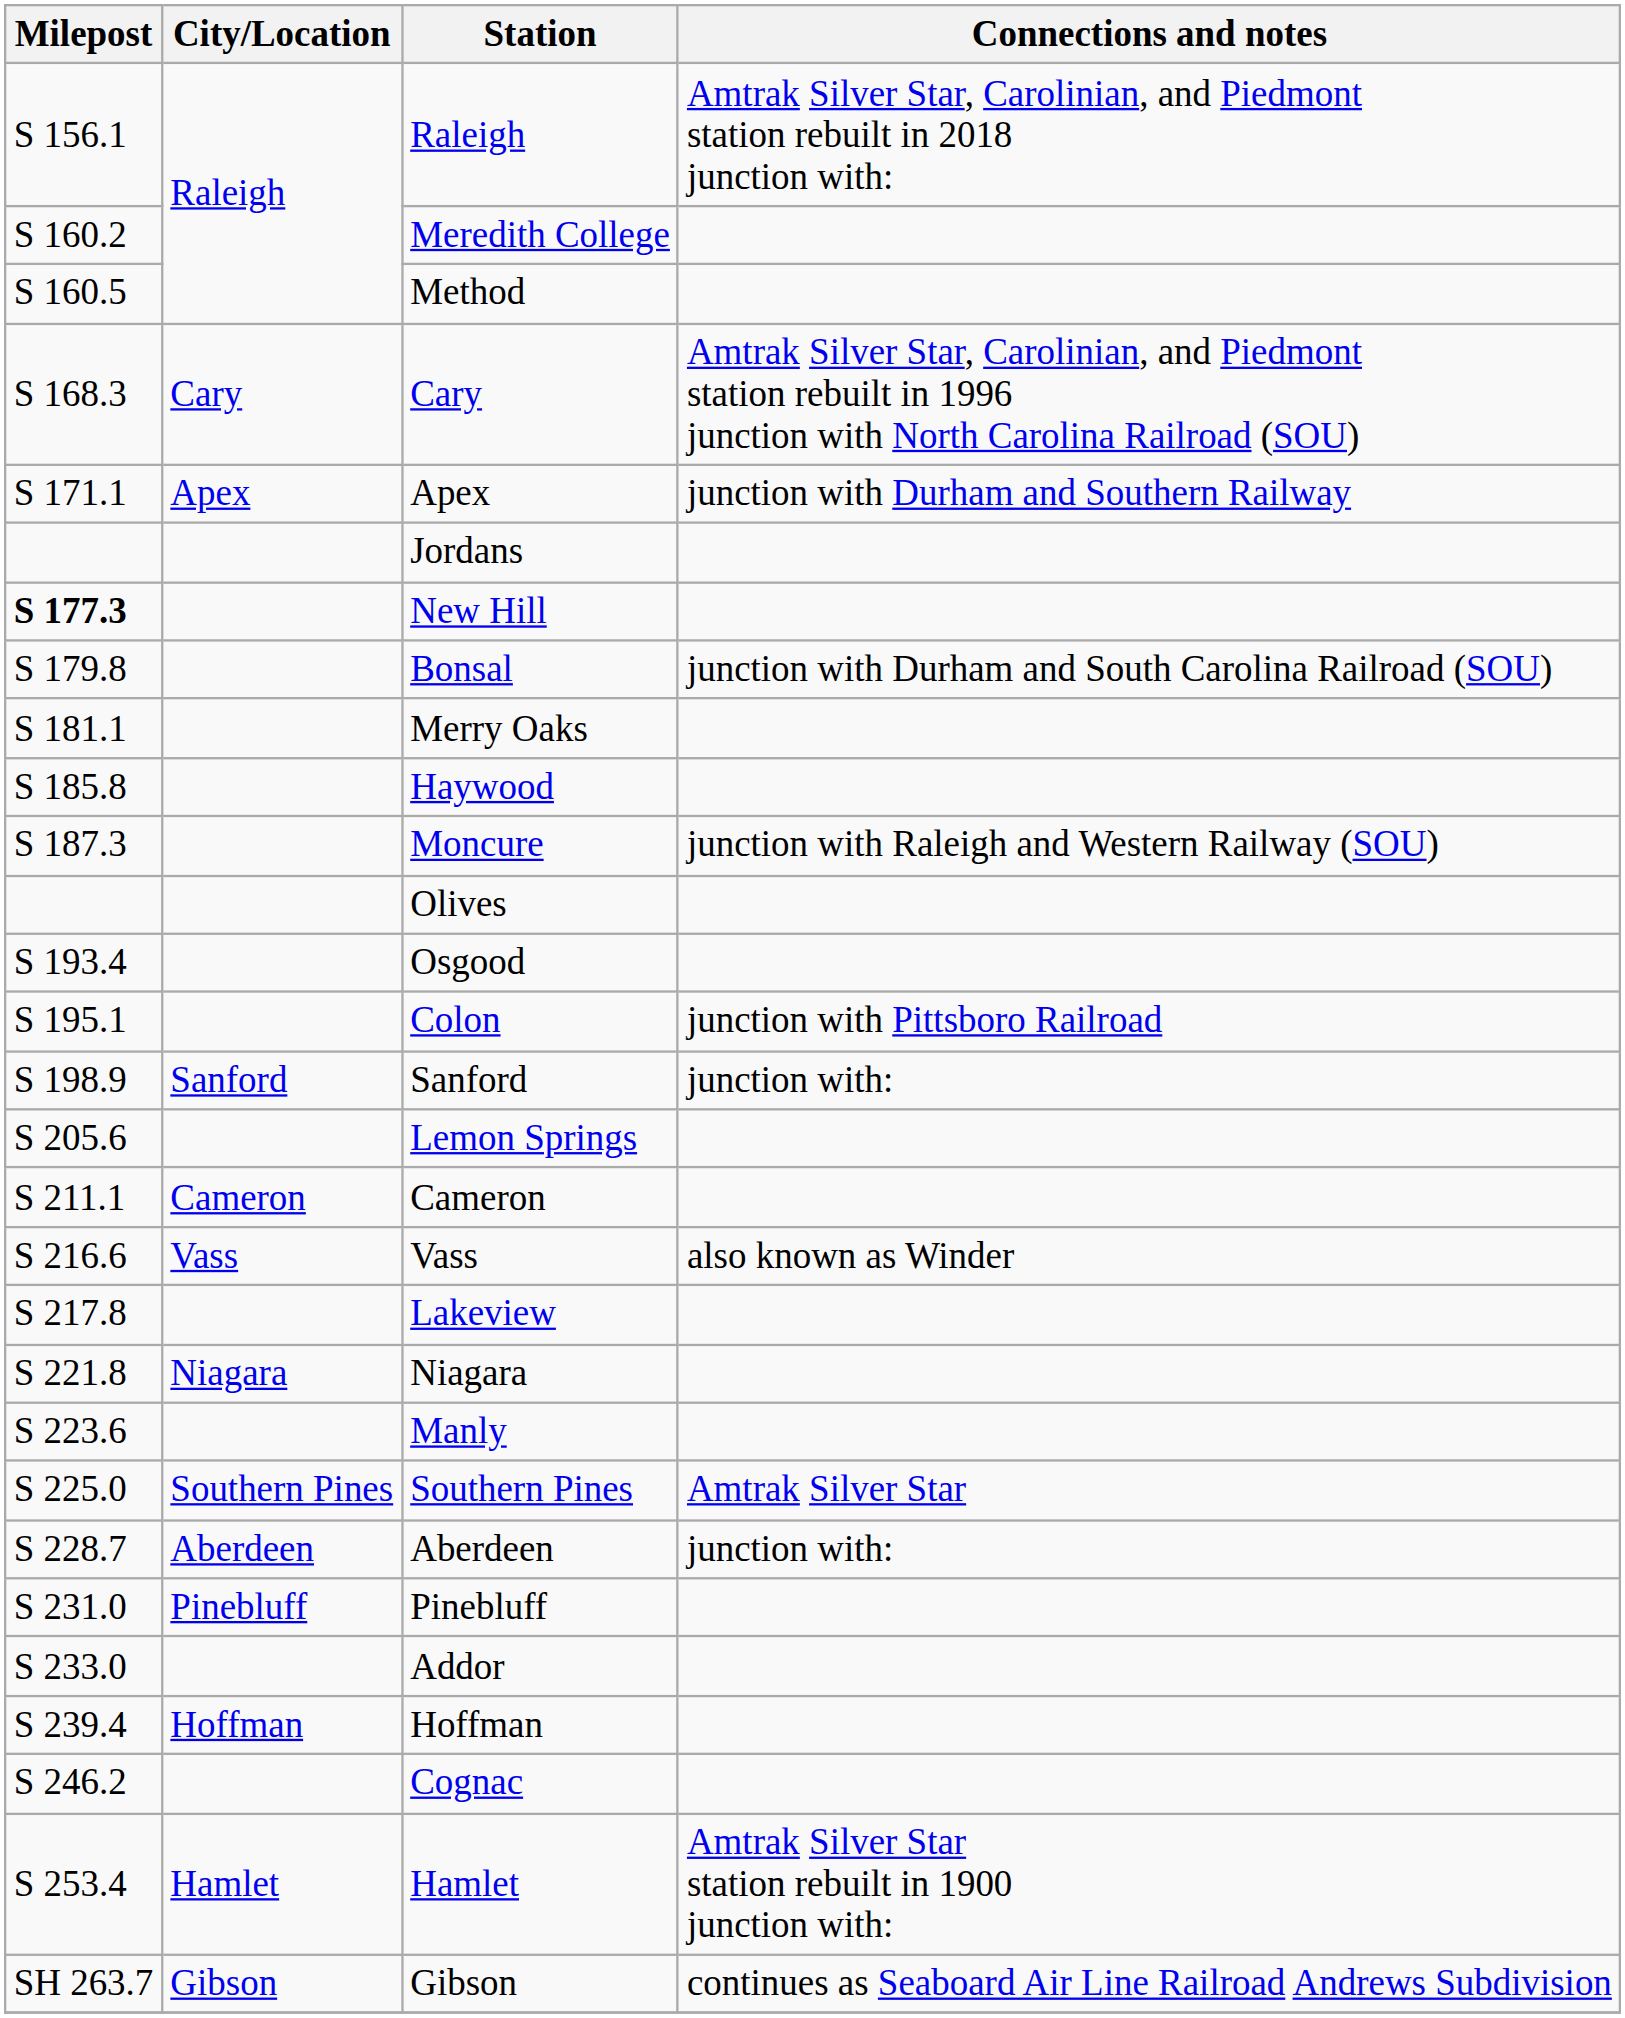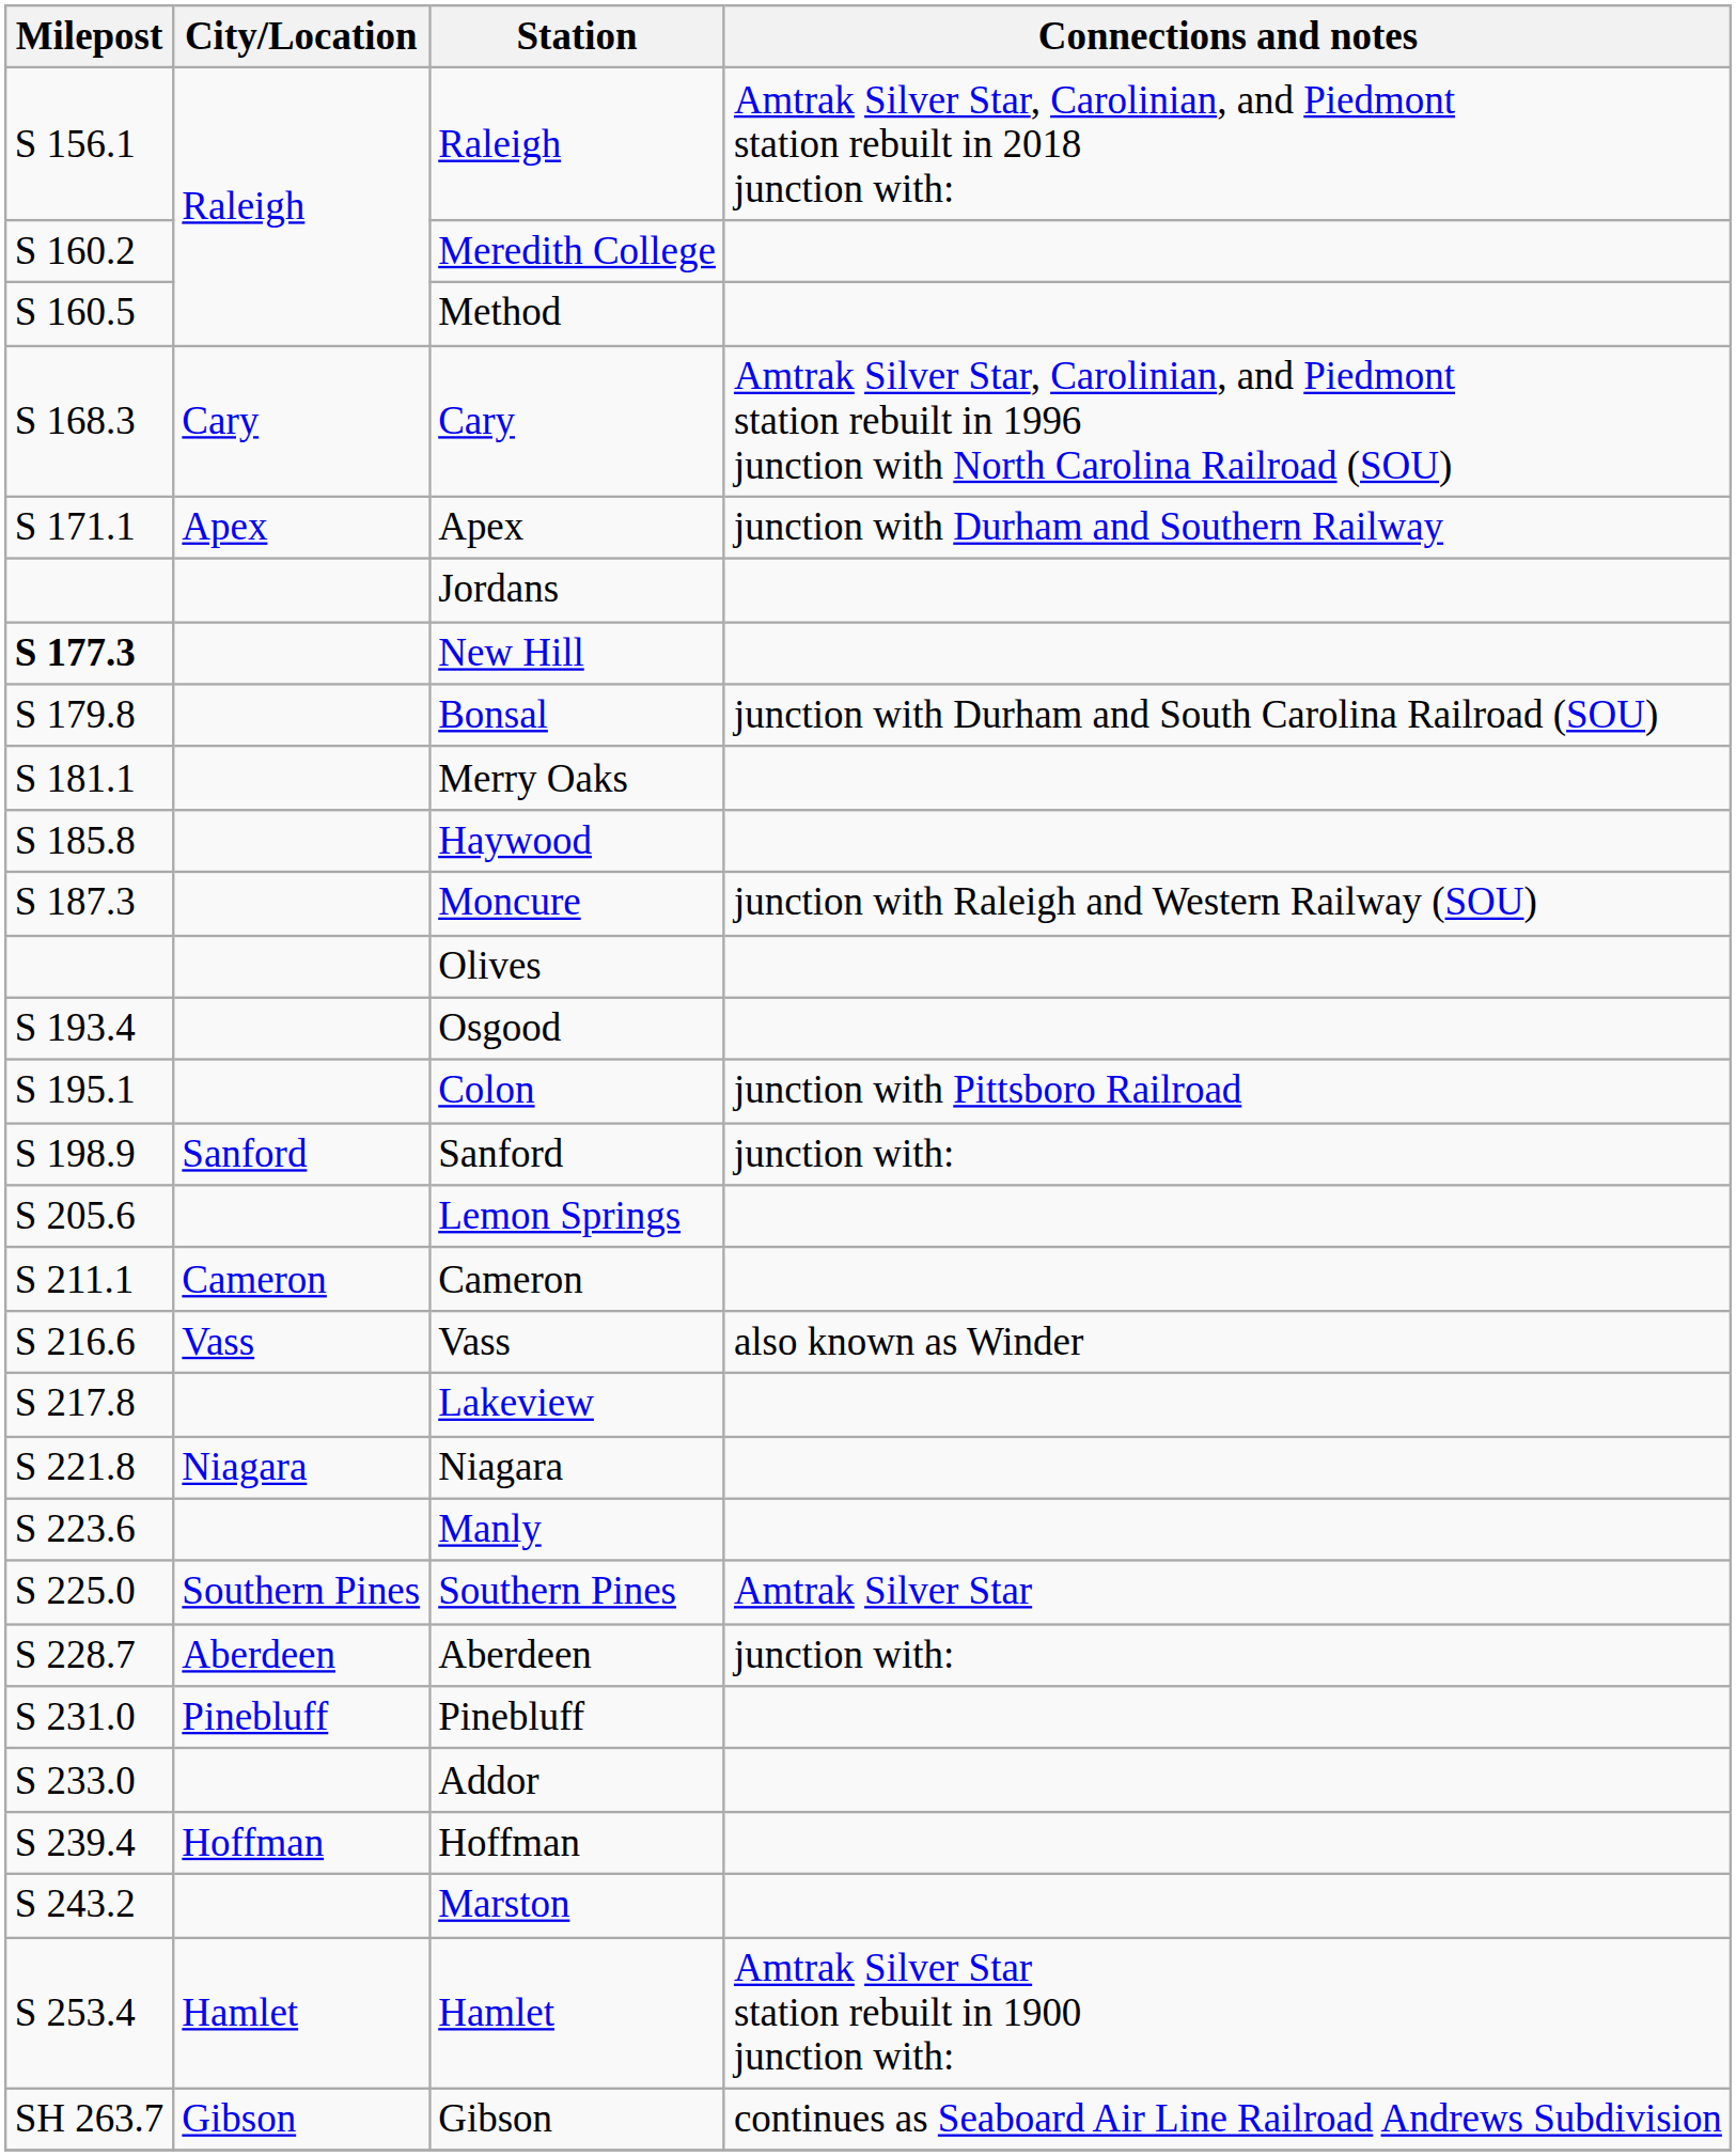 <table class="wikitable">
 <tr>
 <th>Milepost</th>
 <th>City/Location</th>
 <th>Station</th>
 <th>Connections and notes</th>
 </tr>
 <tr>
 <td>S 156.1</td>
 <td ! rowspan="3"><a href='#'>Raleigh</a></td>
 <td><a href='#'>Raleigh</a></td>
 <td><a href='#'>Amtrak</a> <a href='#'>Silver Star</a>, <a href='#'>Carolinian</a>, and <a href='#'>Piedmont</a><br>station rebuilt in 2018<br>junction with:</td>
 </tr>
 <tr>
 <td>S 160.2</td>
 <td><a href='#'>Meredith College</a></td>
 <td></td>
 </tr>
 <tr>
 <td>S 160.5</td>
 <td>Method</td>
 <td></td>
 </tr>
 <tr>
 <td>S 168.3</td>
 <td><a href='#'>Cary</a></td>
 <td><a href='#'>Cary</a></td>
 <td><a href='#'>Amtrak</a> <a href='#'>Silver Star</a>, <a href='#'>Carolinian</a>, and <a href='#'>Piedmont</a><br>station rebuilt in 1996<br>junction with <a href='#'>North Carolina Railroad</a> (<a href='#'>SOU</a>)</td>
 </tr>
 <tr>
 <td>S 171.1</td>
 <td><a href='#'>Apex</a></td>
 <td>Apex</td>
 <td>junction with <a href='#'>Durham and Southern Railway</a></td>
 </tr>
 <tr>
 <td></td>
 <td></td>
 <td>Jordans</td>
 <td></td>
 </tr>
 <tr>
 <td><strong>S 177.3</strong></td>
 <td></td>
 <td><a href='#'>New Hill</a></td>
 <td></td>
 </tr>
 <tr>
 <td>S 179.8</td>
 <td></td>
 <td><a href='#'>Bonsal</a></td>
 <td>junction with Durham and South Carolina Railroad (<a href='#'>SOU</a>)</td>
 </tr>
 <tr>
 <td>S 181.1</td>
 <td></td>
 <td>Merry Oaks</td>
 <td></td>
 </tr>
 <tr>
 <td>S 185.8</td>
 <td></td>
 <td><a href='#'>Haywood</a></td>
 <td></td>
 </tr>
 <tr>
 <td>S 187.3</td>
 <td></td>
 <td><a href='#'>Moncure</a></td>
 <td>junction with Raleigh and Western Railway (<a href='#'>SOU</a>)</td>
 </tr>
 <tr>
 <td></td>
 <td></td>
 <td>Olives</td>
 <td></td>
 </tr>
 <tr>
 <td>S 193.4</td>
 <td></td>
 <td>Osgood</td>
 <td></td>
 </tr>
 <tr>
 <td>S 195.1</td>
 <td></td>
 <td><a href='#'>Colon</a></td>
 <td>junction with <a href='#'>Pittsboro Railroad</a></td>
 </tr>
 <tr>
 <td>S 198.9</td>
 <td><a href='#'>Sanford</a></td>
 <td>Sanford</td>
 <td>junction with:</td>
 </tr>
 <tr>
 <td>S 205.6</td>
 <td></td>
 <td><a href='#'>Lemon Springs</a></td>
 <td></td>
 </tr>
 <tr>
 <td>S 211.1</td>
 <td><a href='#'>Cameron</a></td>
 <td>Cameron</td>
 <td></td>
 </tr>
 <tr>
 <td>S 216.6</td>
 <td><a href='#'>Vass</a></td>
 <td>Vass</td>
 <td>also known as Winder</td>
 </tr>
 <tr>
 <td>S 217.8</td>
 <td></td>
 <td><a href='#'>Lakeview</a></td>
 <td></td>
 </tr>
 <tr>
 <td>S 221.8</td>
 <td><a href='#'>Niagara</a></td>
 <td>Niagara</td>
 <td></td>
 </tr>
 <tr>
 <td>S 223.6</td>
 <td></td>
 <td><a href='#'>Manly</a></td>
 <td></td>
 </tr>
 <tr>
 <td>S 225.0</td>
 <td><a href='#'>Southern Pines</a></td>
 <td><a href='#'>Southern Pines</a></td>
 <td><a href='#'>Amtrak</a> <a href='#'>Silver Star</a></td>
 </tr>
 <tr>
 <td>S 228.7</td>
 <td><a href='#'>Aberdeen</a></td>
 <td>Aberdeen</td>
 <td>junction with:</td>
 </tr>
 <tr>
 <td>S 231.0</td>
 <td><a href='#'>Pinebluff</a></td>
 <td>Pinebluff</td>
 <td></td>
 </tr>
 <tr>
 <td>S 233.0</td>
 <td></td>
 <td>Addor</td>
 <td></td>
 </tr>
 <tr>
 <td>S 239.4</td>
 <td><a href='#'>Hoffman</a></td>
 <td>Hoffman</td>
 <td></td>
 </tr>
 <tr>
-<td>S 246.2</td>
+<td>S 243.2</td>
 <td></td>
-<td><a href='#'>Cognac</a></td>
+<td><a href='#'>Marston</a></td>
 <td></td>
 </tr>
 <tr>
 <td>S 253.4</td>
 <td><a href='#'>Hamlet</a></td>
 <td><a href='#'>Hamlet</a></td>
 <td><a href='#'>Amtrak</a> <a href='#'>Silver Star</a><br>station rebuilt in 1900<br>junction with:</td>
 </tr>
 <tr>
 <td>SH 263.7</td>
 <td><a href='#'>Gibson</a></td>
 <td>Gibson</td>
 <td>continues as <a href='#'>Seaboard Air Line Railroad</a> <a href='#'>Andrews Subdivision</a></td>
 </tr>
 <tr>
 </tr>
 </table>
